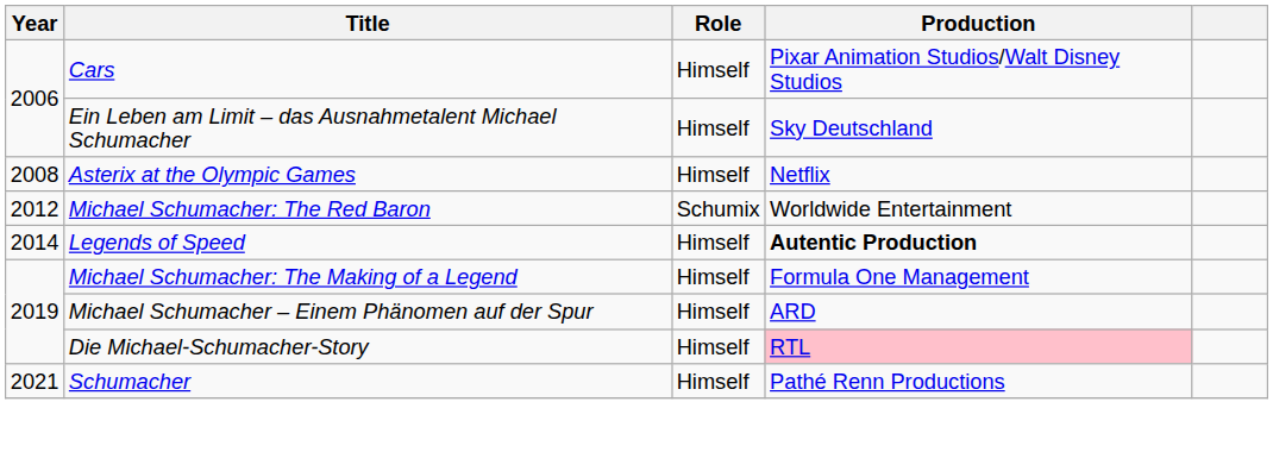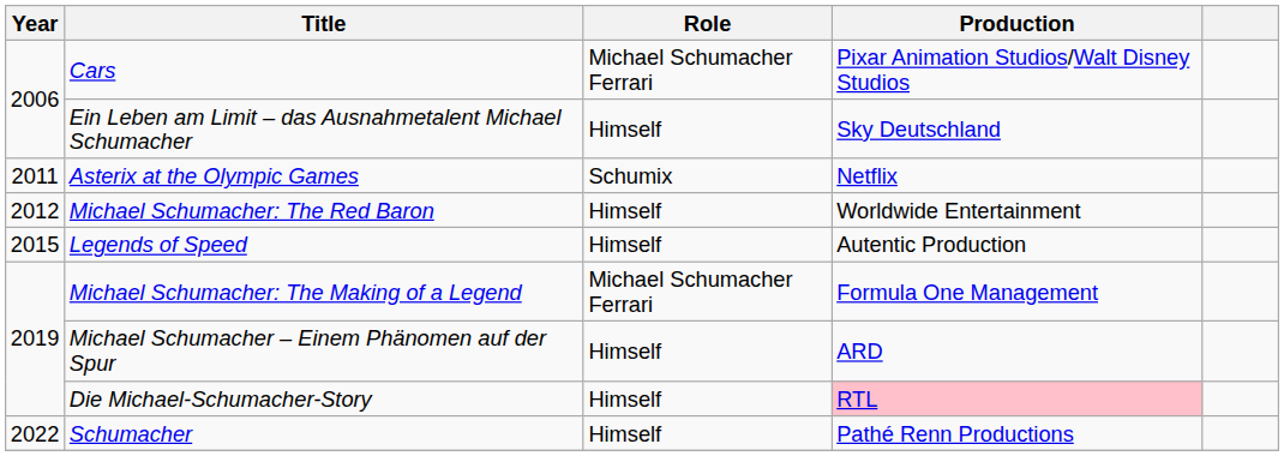 <table class="wikitable sortable" style="font-size:95%; width:70%;">
 <tr>
 <th>Year</th>
 <th>Title</th>
 <th>Role</th>
 <th>Production</th>
 <th class="unsortable" style="width:3em;"></th>
 </tr>
 <tr>
 <td align=center rowspan=2>2006</td>
 <td><em><a href='#'>Cars</a></em></td>
-<td>Himself</td>
+<td>Michael Schumacher Ferrari</td>
 <td><a href='#'>Pixar Animation Studios</a>/<a href='#'>Walt Disney Studios</a></td>
 <td align=center></td>
 </tr>
 <tr>
 <td><em>Ein Leben am Limit – das Ausnahmetalent Michael Schumacher</em></td>
 <td>Himself</td>
 <td><a href='#'>Sky Deutschland</a></td>
 <td align=center></td>
 </tr>
 <tr>
-<td align=center>2008</td>
+<td align=center>2011</td>
 <td><em><a href='#'>Asterix at the Olympic Games</a></em></td>
-<td>Himself</td>
+<td>Schumix</td>
 <td><a href='#'>Netflix</a></td>
 <td align=center></td>
 </tr>
 <tr>
 <td align=center>2012</td>
 <td><em><a href='#'>Michael Schumacher: The Red Baron</a></em></td>
-<td>Schumix</td>
+<td>Himself</td>
 <td>Worldwide Entertainment</td>
 <td align=center></td>
 </tr>
 <tr>
-<td align=center>2014</td>
+<td align=center>2015</td>
 <td><em><a href='#'>Legends of Speed</a></em></td>
 <td>Himself</td>
-<td><strong>Autentic Production</strong></td>
+<td>Autentic Production</td>
 <td align=center></td>
 </tr>
 <tr>
 <td align=center rowspan=3>2019</td>
 <td><em><a href='#'>Michael Schumacher: The Making of a Legend</a></em></td>
-<td>Himself</td>
+<td>Michael Schumacher Ferrari</td>
 <td><a href='#'>Formula One Management</a></td>
 <td align=center></td>
 </tr>
 <tr>
 <td><em>Michael Schumacher – Einem Phänomen auf der Spur</em></td>
 <td>Himself</td>
 <td><a href='#'>ARD</a></td>
 <td align=center></td>
 </tr>
 <tr>
 <td><em>Die Michael-Schumacher-Story</em></td>
 <td>Himself</td>
 <td style="background: pink;"><a href='#'>RTL</a></td>
 <td align=center></td>
 </tr>
 <tr>
-<td align=center>2021</td>
+<td align=center>2022</td>
 <td><em><a href='#'>Schumacher</a></em></td>
 <td>Himself</td>
 <td><a href='#'>Pathé Renn Productions</a></td>
 <td align=center></td>
 </tr>
 <tr>
 </tr>
 </table>
